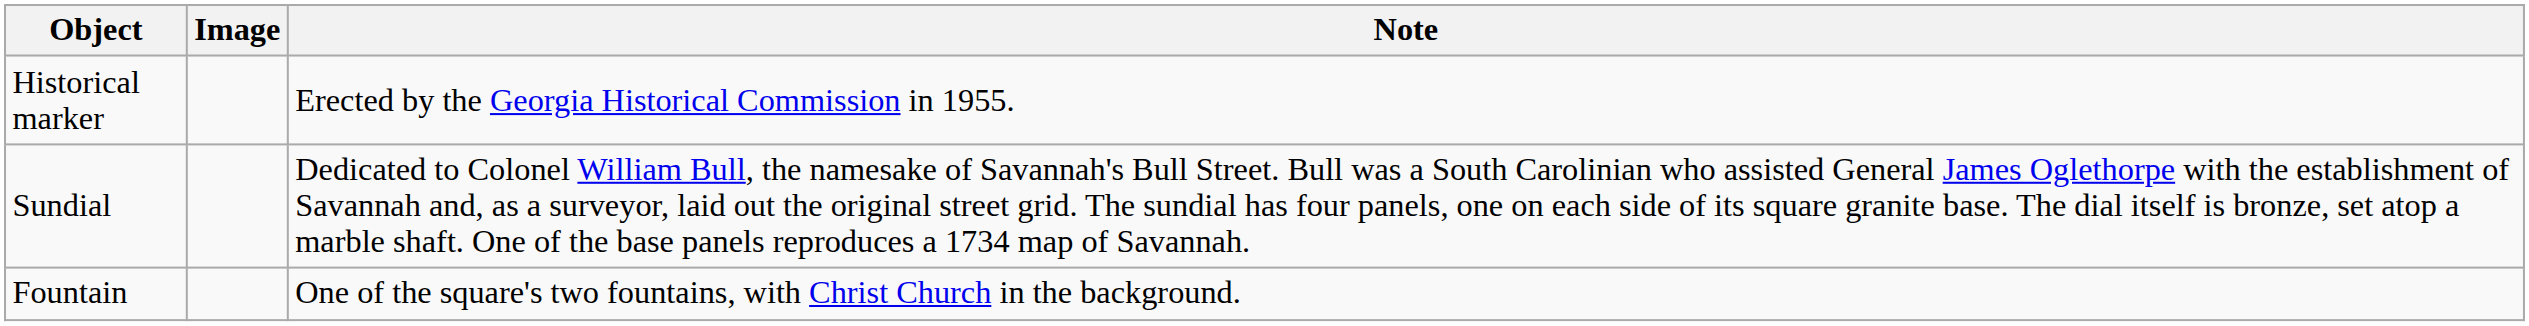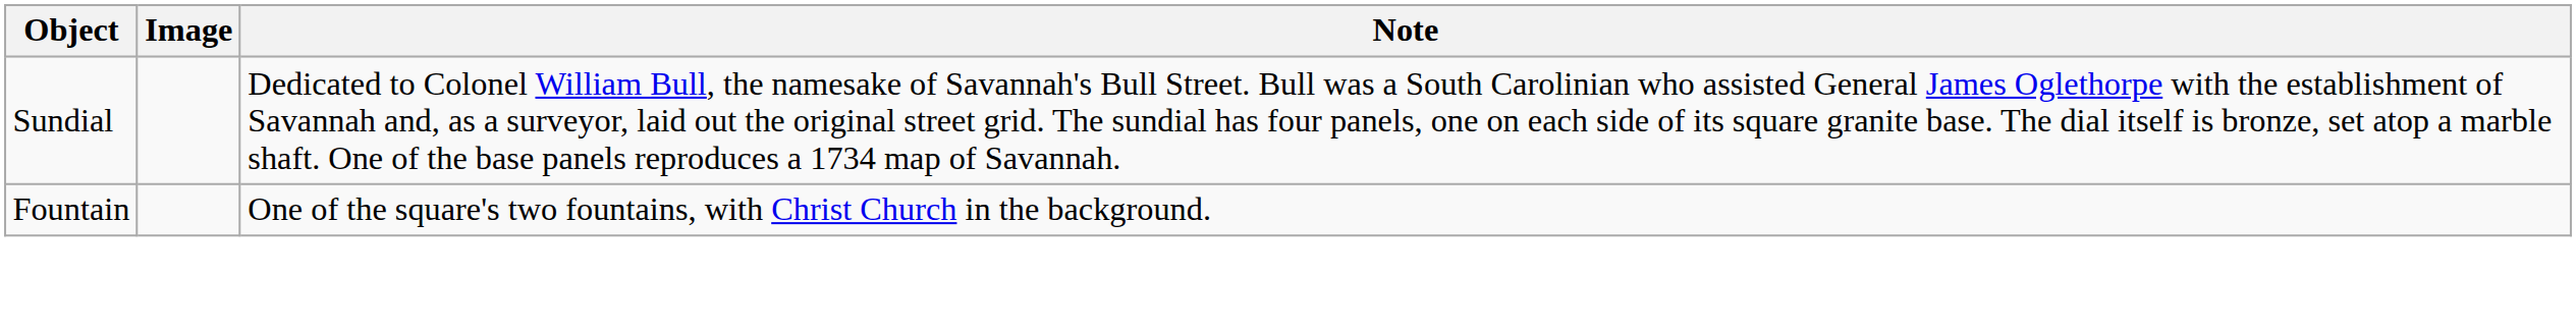 <table class="wikitable">
 <tr>
 <th>Object</th>
 <th>Image</th>
 <th>Note</th>
-</tr>
-<tr>
-<td>Historical marker</td>
-<td></td>
-<td>Erected by the <a href='#'>Georgia Historical Commission</a> in 1955.</td>
 </tr>
 <tr>
 <td>Sundial</td>
 <td></td>
 <td>Dedicated to Colonel <a href='#'>William Bull</a>, the namesake of Savannah's Bull Street. Bull was a South Carolinian who assisted General <a href='#'>James Oglethorpe</a> with the establishment of Savannah and, as a surveyor, laid out the original street grid. The sundial has four panels, one on each side of its square granite base. The dial itself is bronze, set atop a marble shaft. One of the base panels reproduces a 1734 map of Savannah.</td>
 </tr>
 <tr>
 <td>Fountain</td>
 <td></td>
 <td>One of the square's two fountains, with <a href='#'>Christ Church</a> in the background.</td>
 </tr>
 </table>
